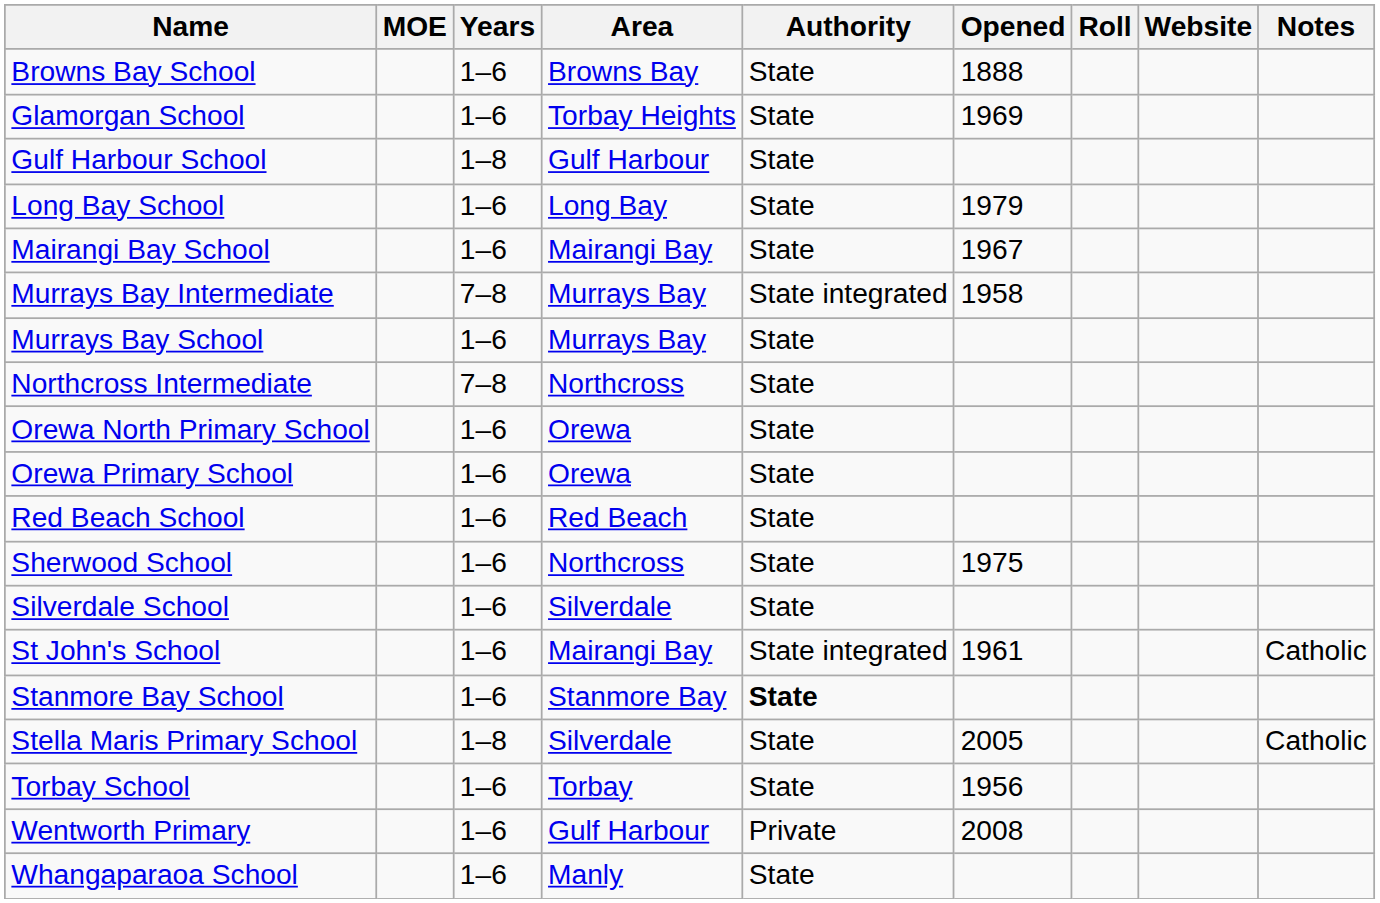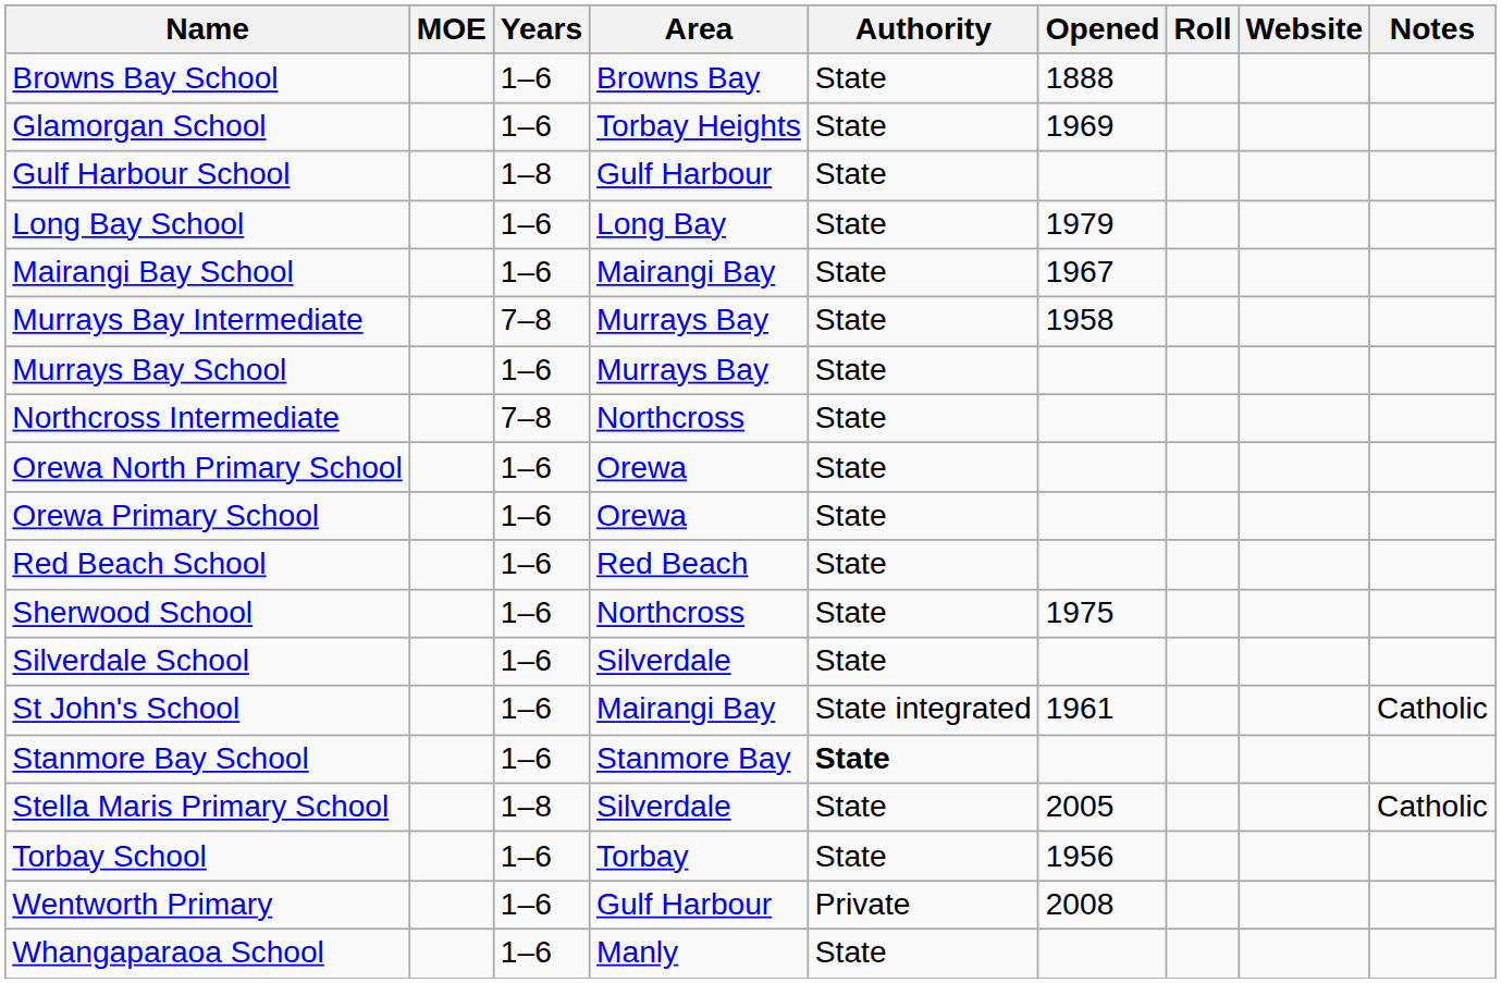 <table class="wikitable sortable">
 <tr>
 <th>Name</th>
 <th>MOE</th>
 <th>Years</th>
 <th>Area</th>
 <th>Authority</th>
 <th>Opened</th>
 <th>Roll</th>
 <th class="unsortable">Website</th>
 <th class="unsortable">Notes</th>
 </tr>
 <tr>
 <td><a href='#'>Browns Bay School</a></td>
 <td></td>
 <td>1–6</td>
 <td><a href='#'>Browns Bay</a></td>
 <td>State</td>
 <td>1888</td>
 <td></td>
 <td></td>
 <td></td>
 </tr>
 <tr>
 <td><a href='#'>Glamorgan School</a></td>
 <td></td>
 <td>1–6</td>
 <td><a href='#'>Torbay Heights</a></td>
 <td>State</td>
 <td>1969</td>
 <td></td>
 <td></td>
 <td></td>
 </tr>
 <tr>
 <td><a href='#'>Gulf Harbour School</a></td>
 <td></td>
 <td>1–8</td>
 <td><a href='#'>Gulf Harbour</a></td>
 <td>State</td>
 <td></td>
 <td></td>
 <td></td>
 <td></td>
 </tr>
 <tr>
 <td><a href='#'>Long Bay School</a></td>
 <td></td>
 <td>1–6</td>
 <td><a href='#'>Long Bay</a></td>
 <td>State</td>
 <td>1979</td>
 <td></td>
 <td></td>
 <td></td>
 </tr>
 <tr>
 <td><a href='#'>Mairangi Bay School</a></td>
 <td></td>
 <td>1–6</td>
 <td><a href='#'>Mairangi Bay</a></td>
 <td>State</td>
 <td>1967</td>
 <td></td>
 <td></td>
 <td></td>
 </tr>
 <tr>
 <td><a href='#'>Murrays Bay Intermediate</a></td>
 <td></td>
 <td>7–8</td>
 <td><a href='#'>Murrays Bay</a></td>
-<td>State integrated</td>
+<td>State</td>
 <td>1958</td>
 <td></td>
 <td></td>
 <td></td>
 </tr>
 <tr>
 <td><a href='#'>Murrays Bay School</a></td>
 <td></td>
 <td>1–6</td>
 <td><a href='#'>Murrays Bay</a></td>
 <td>State</td>
 <td></td>
 <td></td>
 <td></td>
 <td></td>
 </tr>
 <tr>
 <td><a href='#'>Northcross Intermediate</a></td>
 <td></td>
 <td>7–8</td>
 <td><a href='#'>Northcross</a></td>
 <td>State</td>
 <td></td>
 <td></td>
 <td></td>
 <td></td>
 </tr>
 <tr>
 <td><a href='#'>Orewa North Primary School</a></td>
 <td></td>
 <td>1–6</td>
 <td><a href='#'>Orewa</a></td>
 <td>State</td>
 <td></td>
 <td></td>
 <td></td>
 <td></td>
 </tr>
 <tr>
 <td><a href='#'>Orewa Primary School</a></td>
 <td></td>
 <td>1–6</td>
 <td><a href='#'>Orewa</a></td>
 <td>State</td>
 <td></td>
 <td></td>
 <td></td>
 <td></td>
 </tr>
 <tr>
 <td><a href='#'>Red Beach School</a></td>
 <td></td>
 <td>1–6</td>
 <td><a href='#'>Red Beach</a></td>
 <td>State</td>
 <td></td>
 <td></td>
 <td></td>
 <td></td>
 </tr>
 <tr>
 <td><a href='#'>Sherwood School</a></td>
 <td></td>
 <td>1–6</td>
 <td><a href='#'>Northcross</a></td>
 <td>State</td>
 <td>1975</td>
 <td></td>
 <td></td>
 <td></td>
 </tr>
 <tr>
 <td><a href='#'>Silverdale School</a></td>
 <td></td>
 <td>1–6</td>
 <td><a href='#'>Silverdale</a></td>
 <td>State</td>
 <td></td>
 <td></td>
 <td></td>
 <td></td>
 </tr>
 <tr>
 <td><a href='#'>St John's School</a></td>
 <td></td>
 <td>1–6</td>
 <td><a href='#'>Mairangi Bay</a></td>
 <td>State integrated</td>
 <td>1961</td>
 <td></td>
 <td></td>
 <td>Catholic</td>
 </tr>
 <tr>
 <td><a href='#'>Stanmore Bay School</a></td>
 <td></td>
 <td>1–6</td>
 <td><a href='#'>Stanmore Bay</a></td>
 <td><strong>State</strong></td>
 <td></td>
 <td></td>
 <td></td>
 <td></td>
 </tr>
 <tr>
 <td><a href='#'>Stella Maris Primary School</a></td>
 <td></td>
 <td>1–8</td>
 <td><a href='#'>Silverdale</a></td>
 <td>State</td>
 <td>2005</td>
 <td></td>
 <td></td>
 <td>Catholic</td>
 </tr>
 <tr>
 <td><a href='#'>Torbay School</a></td>
 <td></td>
 <td>1–6</td>
 <td><a href='#'>Torbay</a></td>
 <td>State</td>
 <td>1956</td>
 <td></td>
 <td></td>
 <td></td>
 </tr>
 <tr>
 <td><a href='#'>Wentworth Primary</a></td>
 <td></td>
 <td>1–6</td>
 <td><a href='#'>Gulf Harbour</a></td>
 <td>Private</td>
 <td>2008</td>
 <td></td>
 <td></td>
 <td></td>
 </tr>
 <tr>
 <td><a href='#'>Whangaparaoa School</a></td>
 <td></td>
 <td>1–6</td>
 <td><a href='#'>Manly</a></td>
 <td>State</td>
 <td></td>
 <td></td>
 <td></td>
 <td></td>
 </tr>
 </table>
